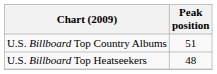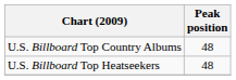 <table class="wikitable">
 <tr>
 <th>Chart (2009)</th>
 <th>Peak<br>position</th>
 </tr>
 <tr>
 <td>U.S. <em>Billboard</em> Top Country Albums</td>
-<td align="center">51</td>
+<td align="center">48</td>
 </tr>
 <tr>
 <td>U.S. <em>Billboard</em> Top Heatseekers</td>
 <td align="center">48</td>
 </tr>
 <tr>
 </tr>
 </table>
